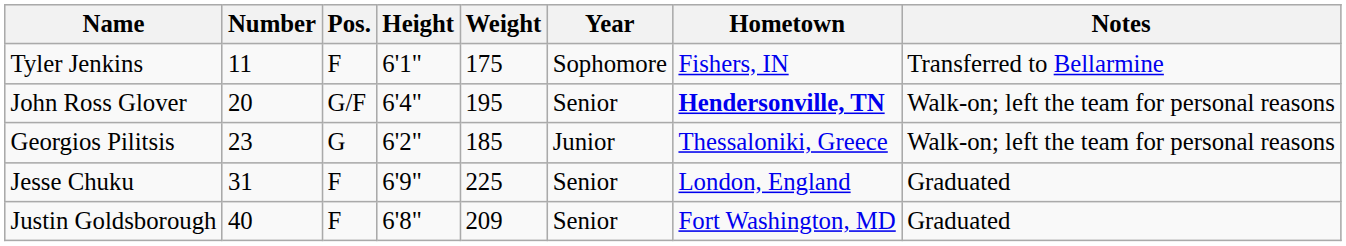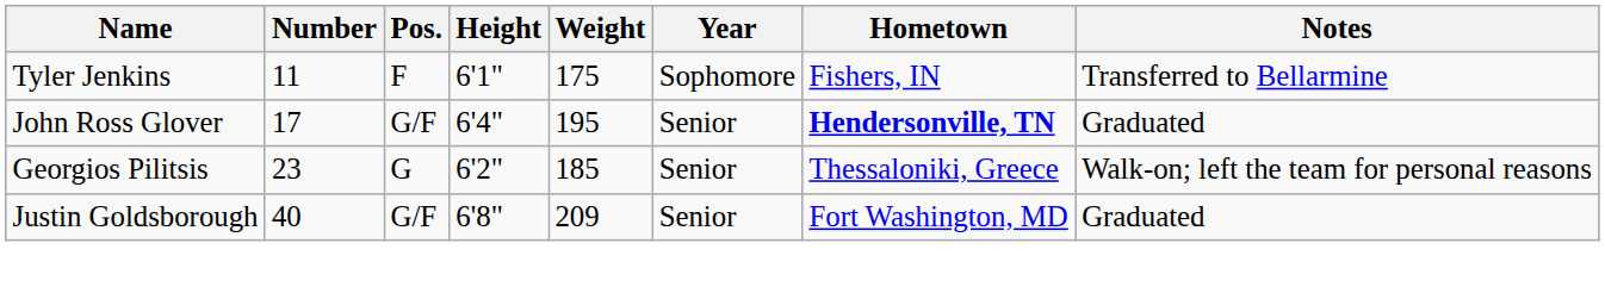 <table class="wikitable sortable" border="1">
 <tr>
 <th>Name</th>
 <th>Number</th>
 <th>Pos.</th>
 <th>Height</th>
 <th>Weight</th>
 <th>Year</th>
 <th>Hometown</th>
 <th class="unsortable">Notes</th>
 </tr>
 <tr>
 <td>Tyler Jenkins</td>
 <td>11</td>
 <td>F</td>
 <td>6'1"</td>
 <td>175</td>
 <td>Sophomore</td>
 <td><a href='#'>Fishers, IN</a></td>
 <td>Transferred to <a href='#'>Bellarmine</a></td>
 </tr>
 <tr>
 <td>John Ross Glover</td>
-<td>20</td>
+<td>17</td>
 <td>G/F</td>
 <td>6'4"</td>
 <td>195</td>
 <td>Senior</td>
 <td><strong><a href='#'>Hendersonville, TN</a></strong></td>
-<td>Walk-on; left the team for personal reasons</td>
+<td>Graduated</td>
 </tr>
 <tr>
 <td>Georgios Pilitsis</td>
 <td>23</td>
 <td>G</td>
 <td>6'2"</td>
 <td>185</td>
-<td>Junior</td>
+<td>Senior</td>
 <td><a href='#'>Thessaloniki, Greece</a></td>
 <td>Walk-on; left the team for personal reasons</td>
 </tr>
 <tr>
-<td>Jesse Chuku</td>
-<td>31</td>
-<td>F</td>
-<td>6'9"</td>
-<td>225</td>
-<td>Senior</td>
-<td><a href='#'>London, England</a></td>
-<td>Graduated</td>
-</tr>
-<tr>
 <td>Justin Goldsborough</td>
 <td>40</td>
-<td>F</td>
+<td>G/F</td>
 <td>6'8"</td>
 <td>209</td>
 <td>Senior</td>
 <td><a href='#'>Fort Washington, MD</a></td>
 <td>Graduated</td>
 </tr>
 </table>
